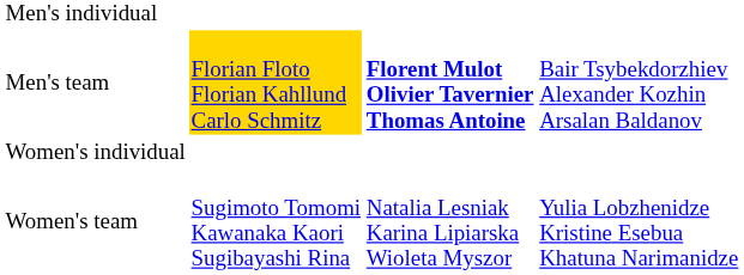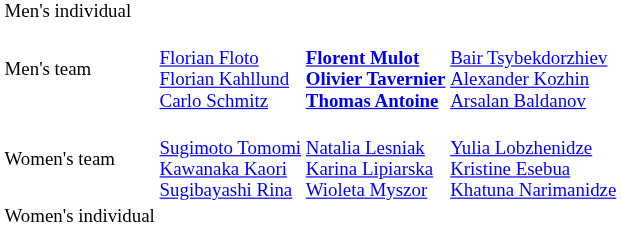 <table>
 <tr>
 <td>Men's individual</td>
 <td></td>
 <td></td>
 <td></td>
 <td></td>
 </tr>
 <tr>
 <td>Men's team</td>
-<td style="background: gold;"><br><a href='#'>Florian Floto</a><br><a href='#'>Florian Kahllund</a><br><a href='#'>Carlo Schmitz</a></td>
+<td><br><a href='#'>Florian Floto</a><br><a href='#'>Florian Kahllund</a><br><a href='#'>Carlo Schmitz</a></td>
 <td><strong><br><a href='#'>Florent Mulot</a><br><a href='#'>Olivier Tavernier</a><br><a href='#'>Thomas Antoine</a></strong></td>
 <td><br><a href='#'>Bair Tsybekdorzhiev</a><br><a href='#'>Alexander Kozhin</a><br><a href='#'>Arsalan Baldanov</a></td>
+<td></td>
+</tr>
+<tr>
+<td>Women's team</td>
+<td><br><a href='#'>Sugimoto Tomomi</a><br><a href='#'>Kawanaka Kaori</a><br><a href='#'>Sugibayashi Rina</a></td>
+<td><br><a href='#'>Natalia Lesniak</a><br><a href='#'>Karina Lipiarska</a><br><a href='#'>Wioleta Myszor</a></td>
+<td><br><a href='#'>Yulia Lobzhenidze</a><br><a href='#'>Kristine Esebua</a><br><a href='#'>Khatuna Narimanidze</a></td>
 <td></td>
 </tr>
 <tr>
 <td>Women's individual</td>
 <td></td>
 <td></td>
 <td></td>
 <td></td>
 </tr>
-<tr>
-<td>Women's team</td>
-<td><br><a href='#'>Sugimoto Tomomi</a><br><a href='#'>Kawanaka Kaori</a><br><a href='#'>Sugibayashi Rina</a></td>
-<td><br><a href='#'>Natalia Lesniak</a><br><a href='#'>Karina Lipiarska</a><br><a href='#'>Wioleta Myszor</a></td>
-<td><br><a href='#'>Yulia Lobzhenidze</a><br><a href='#'>Kristine Esebua</a><br><a href='#'>Khatuna Narimanidze</a></td>
-<td></td>
-</tr>
 </table>
